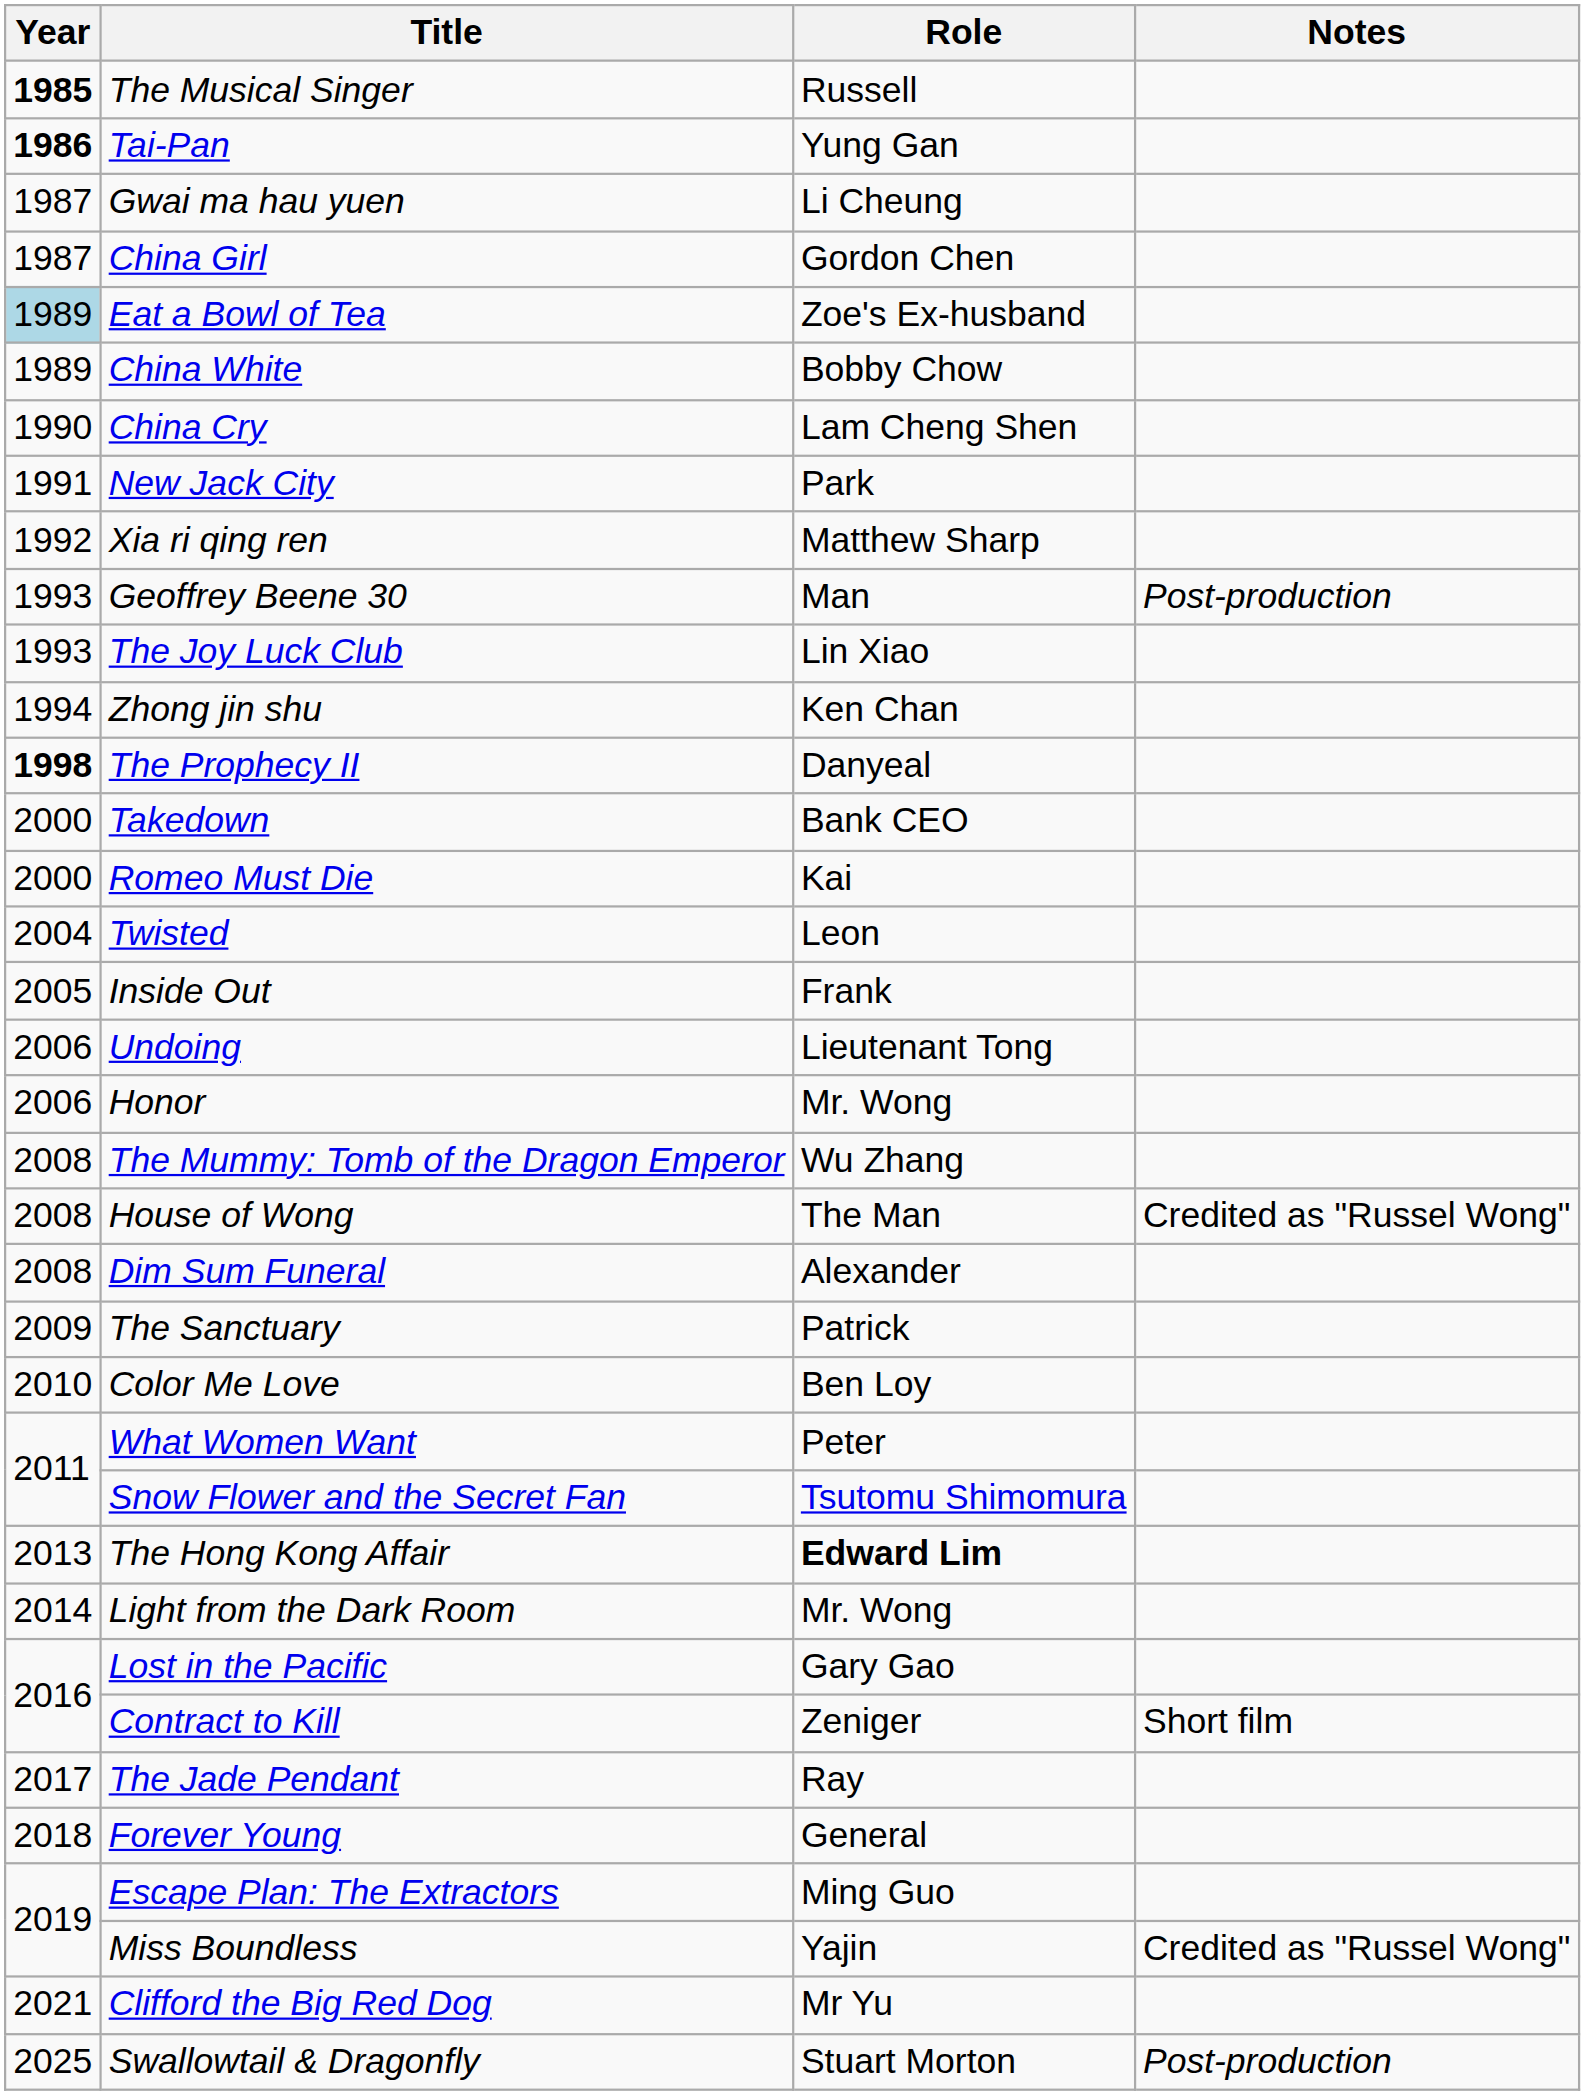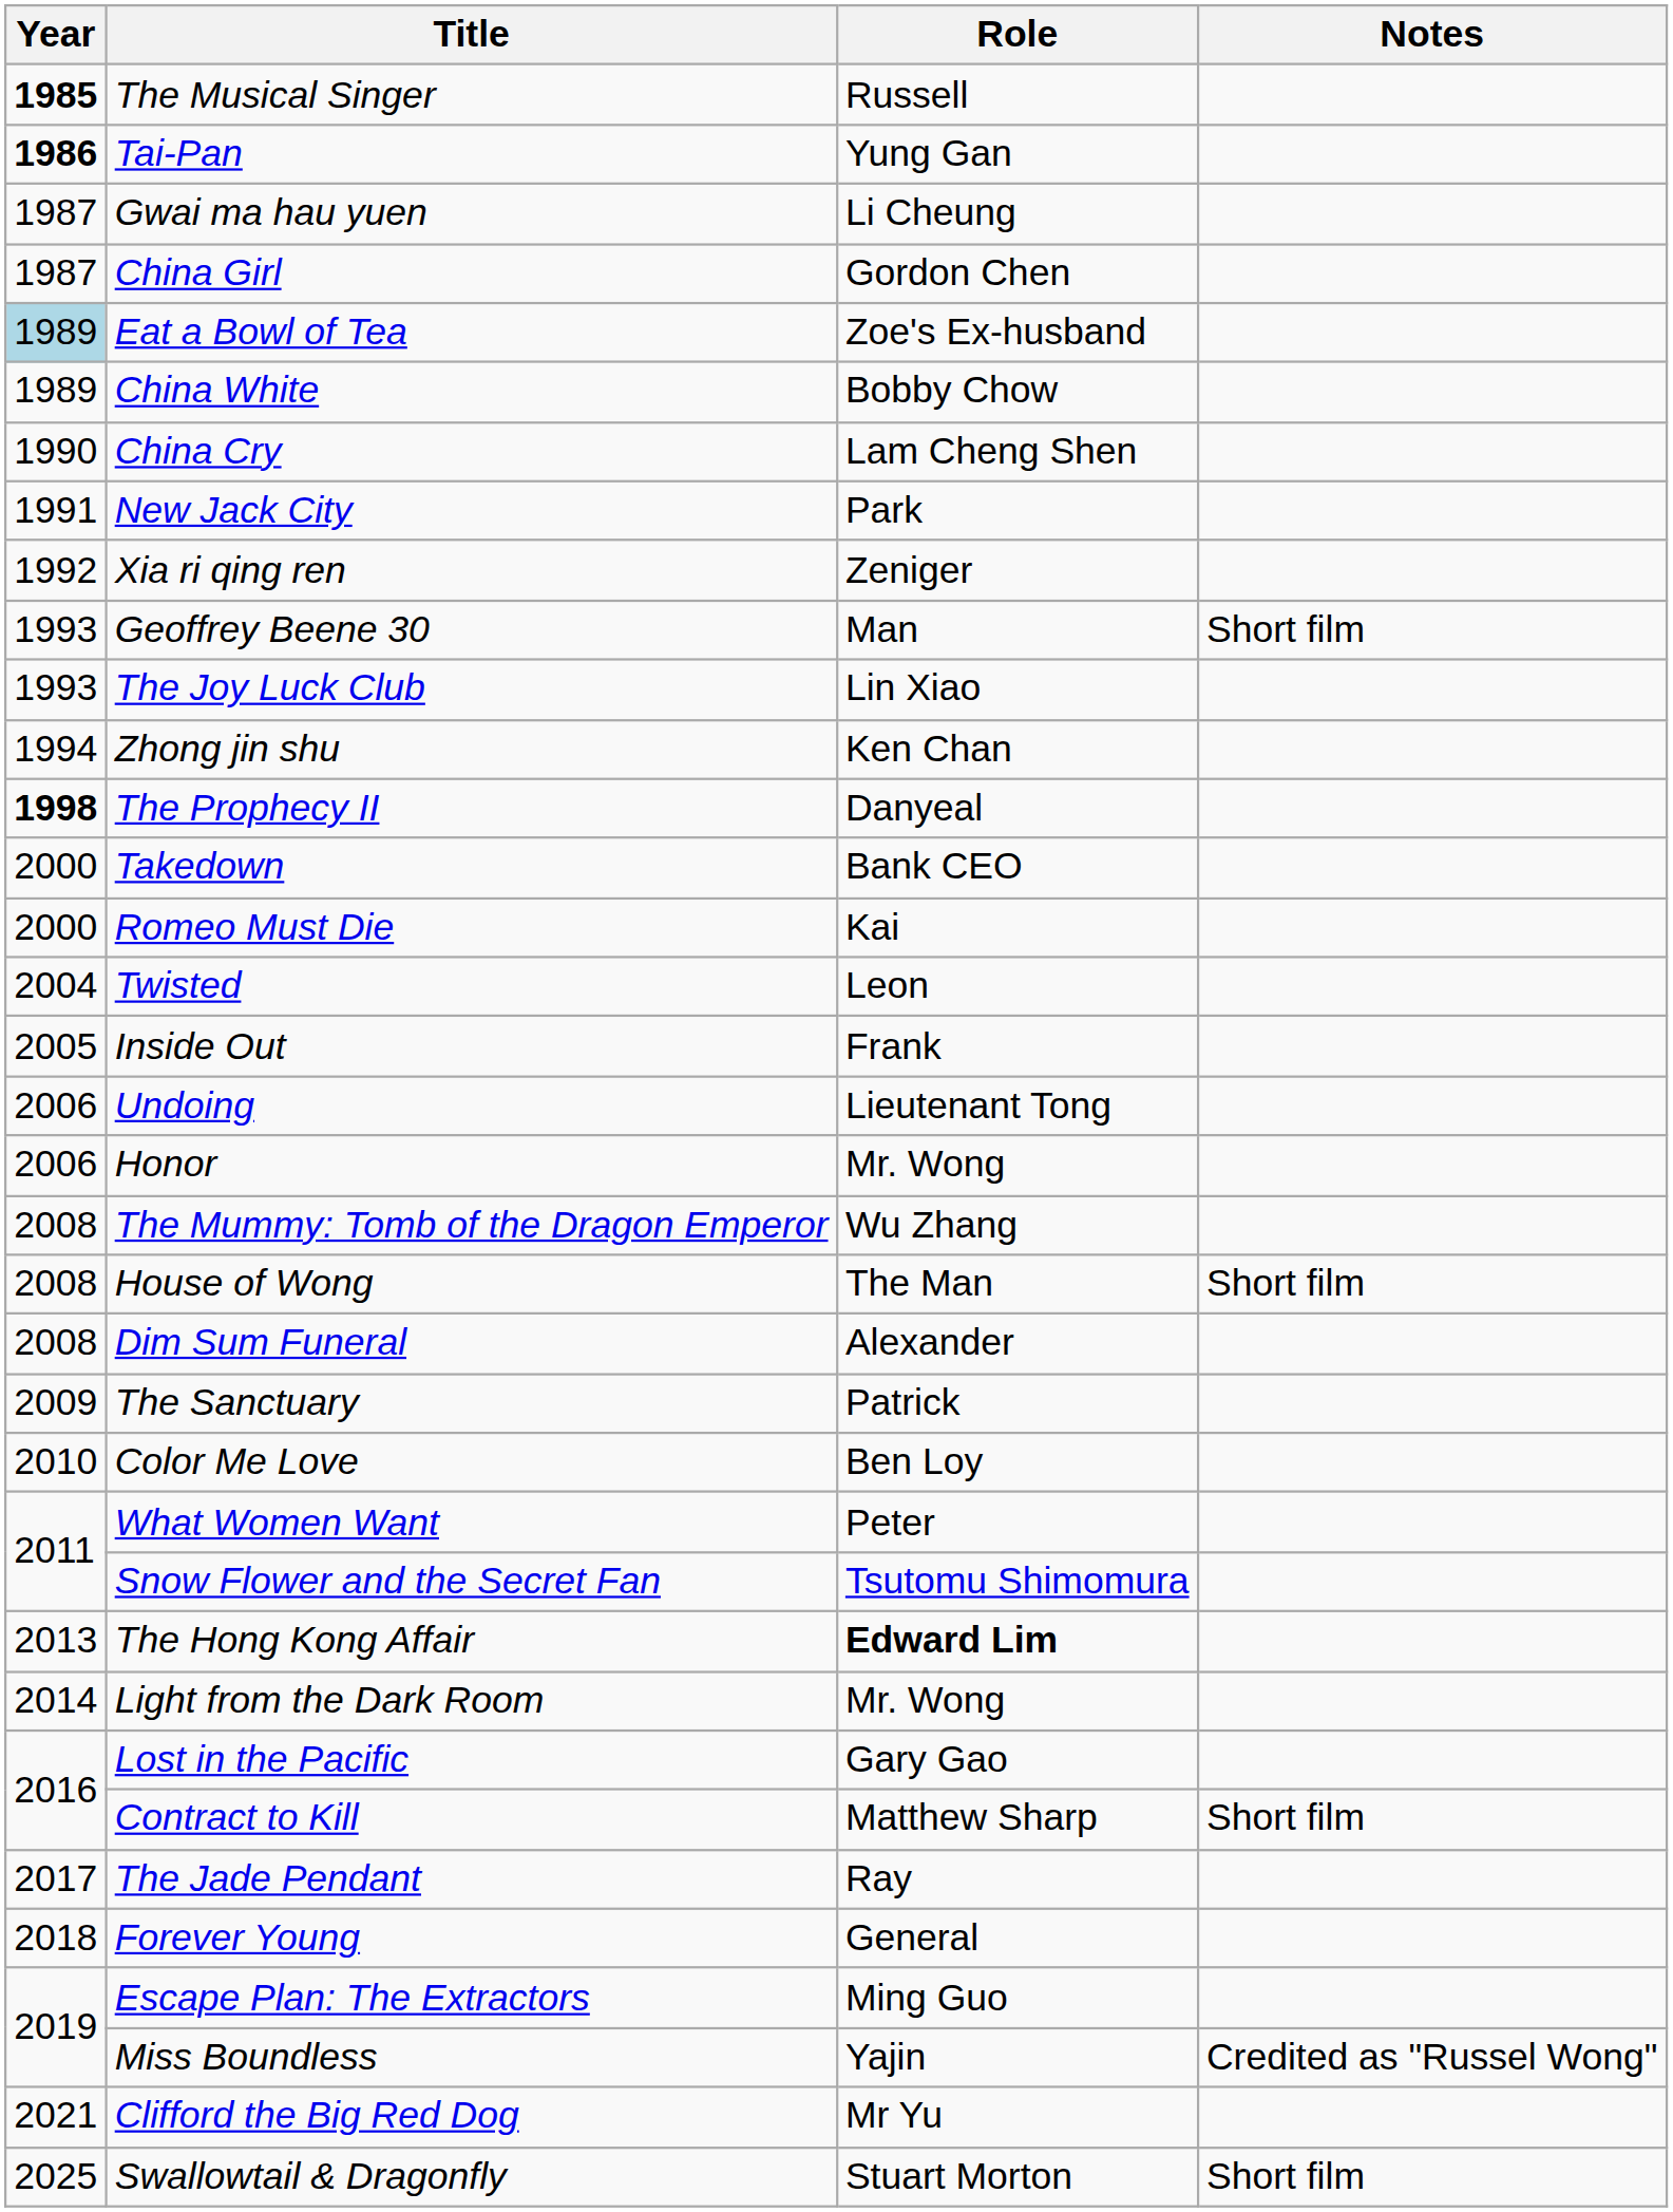 <table class="wikitable sortable">
 <tr>
 <th>Year</th>
 <th>Title</th>
 <th>Role</th>
 <th>Notes</th>
 </tr>
 <tr>
 <td><strong>1985</strong></td>
 <td><em>The Musical Singer</em></td>
 <td>Russell</td>
 <td></td>
 </tr>
 <tr>
 <td><strong>1986</strong></td>
 <td><em><a href='#'>Tai-Pan</a></em></td>
 <td>Yung Gan</td>
 <td></td>
 </tr>
 <tr>
 <td>1987</td>
 <td><em>Gwai ma hau yuen</em></td>
 <td>Li Cheung</td>
 <td></td>
 </tr>
 <tr>
 <td>1987</td>
 <td><em><a href='#'>China Girl</a></em></td>
 <td>Gordon Chen</td>
 <td></td>
 </tr>
 <tr>
 <td style="background: lightblue;">1989</td>
 <td><em><a href='#'>Eat a Bowl of Tea</a></em></td>
 <td>Zoe's Ex-husband</td>
 <td></td>
 </tr>
 <tr>
 <td>1989</td>
 <td><em><a href='#'>China White</a></em></td>
 <td>Bobby Chow</td>
 <td></td>
 </tr>
 <tr>
 <td>1990</td>
 <td><em><a href='#'>China Cry</a></em></td>
 <td>Lam Cheng Shen</td>
 <td></td>
 </tr>
 <tr>
 <td>1991</td>
 <td><em><a href='#'>New Jack City</a></em></td>
 <td>Park</td>
 <td></td>
 </tr>
 <tr>
 <td>1992</td>
 <td><em>Xia ri qing ren</em></td>
-<td>Matthew Sharp</td>
+<td>Zeniger</td>
 <td></td>
 </tr>
 <tr>
 <td>1993</td>
 <td><em>Geoffrey Beene 30</em></td>
 <td>Man</td>
-<td><em>Post-production</em></td>
+<td>Short film</td>
 </tr>
 <tr>
 <td>1993</td>
 <td><em><a href='#'>The Joy Luck Club</a></em></td>
 <td>Lin Xiao</td>
 <td></td>
 </tr>
 <tr>
 <td>1994</td>
 <td><em>Zhong jin shu</em></td>
 <td>Ken Chan</td>
 <td></td>
 </tr>
 <tr>
 <td><strong>1998</strong></td>
 <td><em><a href='#'>The Prophecy II</a></em></td>
 <td>Danyeal</td>
 <td></td>
 </tr>
 <tr>
 <td>2000</td>
 <td><em><a href='#'>Takedown</a></em></td>
 <td>Bank CEO</td>
 <td></td>
 </tr>
 <tr>
 <td>2000</td>
 <td><em><a href='#'>Romeo Must Die</a></em></td>
 <td>Kai</td>
 <td></td>
 </tr>
 <tr>
 <td>2004</td>
 <td><em><a href='#'>Twisted</a></em></td>
 <td>Leon</td>
 <td></td>
 </tr>
 <tr>
 <td>2005</td>
 <td><em>Inside Out</em></td>
 <td>Frank</td>
 <td></td>
 </tr>
 <tr>
 <td>2006</td>
 <td><em><a href='#'>Undoing</a></em></td>
 <td>Lieutenant Tong</td>
 <td></td>
 </tr>
 <tr>
 <td>2006</td>
 <td><em>Honor</em></td>
 <td>Mr. Wong</td>
 <td></td>
 </tr>
 <tr>
 <td>2008</td>
 <td><em><a href='#'>The Mummy: Tomb of the Dragon Emperor</a></em></td>
 <td>Wu Zhang</td>
 <td></td>
 </tr>
 <tr>
 <td>2008</td>
 <td><em>House of Wong</em></td>
 <td>The Man</td>
-<td>Credited as "Russel Wong"</td>
+<td>Short film</td>
 </tr>
 <tr>
 <td>2008</td>
 <td><em><a href='#'>Dim Sum Funeral</a></em></td>
 <td>Alexander</td>
 <td></td>
 </tr>
 <tr>
 <td>2009</td>
 <td><em>The Sanctuary</em></td>
 <td>Patrick</td>
 <td></td>
 </tr>
 <tr>
 <td>2010</td>
 <td><em>Color Me Love</em></td>
 <td>Ben Loy</td>
 <td></td>
 </tr>
 <tr>
 <td rowspan="2">2011</td>
 <td><em><a href='#'>What Women Want</a></em></td>
 <td>Peter</td>
 <td></td>
 </tr>
 <tr>
 <td><em><a href='#'>Snow Flower and the Secret Fan</a></em></td>
 <td><a href='#'>Tsutomu Shimomura</a></td>
 <td></td>
 </tr>
 <tr>
 <td>2013</td>
 <td><em>The Hong Kong Affair</em></td>
 <td><strong>Edward Lim</strong></td>
 <td></td>
 </tr>
 <tr>
 <td>2014</td>
 <td><em>Light from the Dark Room</em></td>
 <td>Mr. Wong</td>
 <td></td>
 </tr>
 <tr>
 <td rowspan="2">2016</td>
 <td><em><a href='#'>Lost in the Pacific</a></em></td>
 <td>Gary Gao</td>
 <td></td>
 </tr>
 <tr>
 <td><em><a href='#'>Contract to Kill</a></em></td>
-<td>Zeniger</td>
+<td>Matthew Sharp</td>
 <td>Short film</td>
 </tr>
 <tr>
 <td>2017</td>
 <td><em><a href='#'>The Jade Pendant</a></em></td>
 <td>Ray</td>
 <td></td>
 </tr>
 <tr>
 <td>2018</td>
 <td><em><a href='#'>Forever Young</a></em></td>
 <td>General</td>
 <td></td>
 </tr>
 <tr>
 <td rowspan="2">2019</td>
 <td><em><a href='#'>Escape Plan: The Extractors</a></em></td>
 <td>Ming Guo</td>
 <td></td>
 </tr>
 <tr>
 <td><em>Miss Boundless</em></td>
 <td>Yajin</td>
 <td>Credited as "Russel Wong"</td>
 </tr>
 <tr>
 <td>2021</td>
 <td><em><a href='#'>Clifford the Big Red Dog</a></em></td>
 <td>Mr Yu</td>
 <td></td>
 </tr>
 <tr>
 <td>2025</td>
 <td><em>Swallowtail & Dragonfly</em></td>
 <td>Stuart Morton</td>
-<td><em>Post-production</em></td>
+<td>Short film</td>
 </tr>
 </table>
